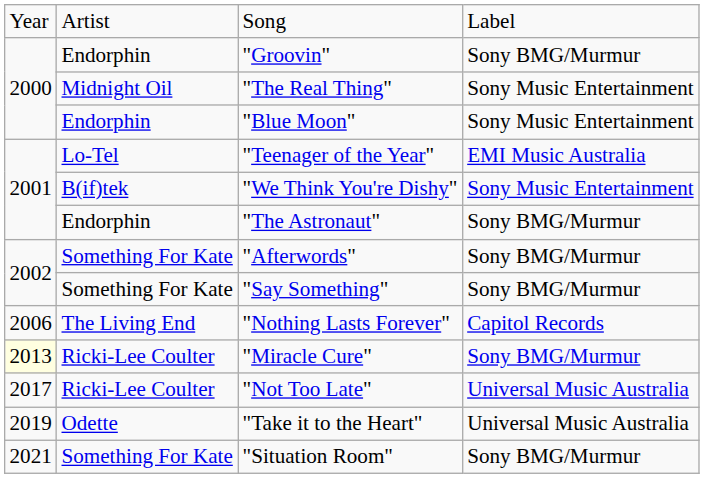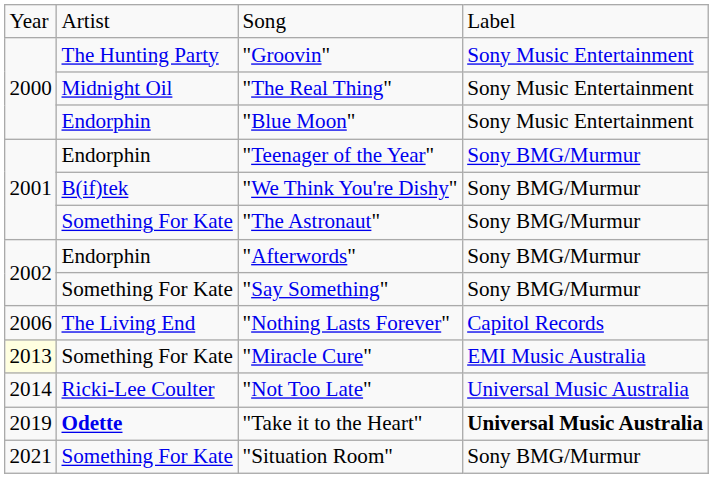 <table class="wikitable">
 <tr>
 <td>Year</td>
 <td>Artist</td>
 <td>Song</td>
 <td>Label</td>
 </tr>
 <tr>
 <td rowspan="3">2000</td>
-<td>Endorphin</td>
+<td><a href='#'>The Hunting Party</a></td>
 <td>"<a href='#'>Groovin</a>"</td>
-<td>Sony BMG/Murmur</td>
+<td><a href='#'>Sony Music Entertainment</a></td>
 </tr>
 <tr>
 <td><a href='#'>Midnight Oil</a></td>
 <td>"<a href='#'>The Real Thing</a>"</td>
 <td>Sony Music Entertainment</td>
 </tr>
 <tr>
 <td><a href='#'>Endorphin</a></td>
 <td>"<a href='#'>Blue Moon</a>"</td>
 <td>Sony Music Entertainment</td>
 </tr>
 <tr>
 <td rowspan="3">2001</td>
-<td><a href='#'>Lo-Tel</a></td>
+<td>Endorphin</td>
 <td>"<a href='#'>Teenager of the Year</a>"</td>
-<td><a href='#'>EMI Music Australia</a></td>
+<td><a href='#'>Sony BMG/Murmur</a></td>
 </tr>
 <tr>
 <td><a href='#'>B(if)tek</a></td>
 <td>"<a href='#'>We Think You're Dishy</a>"</td>
-<td><a href='#'>Sony Music Entertainment</a></td>
+<td>Sony BMG/Murmur</td>
 </tr>
 <tr>
-<td>Endorphin</td>
+<td><a href='#'>Something For Kate</a></td>
 <td>"<a href='#'>The Astronaut</a>"</td>
 <td>Sony BMG/Murmur</td>
 </tr>
 <tr>
 <td rowspan="2">2002</td>
-<td><a href='#'>Something For Kate</a></td>
+<td>Endorphin</td>
 <td>"<a href='#'>Afterwords</a>"</td>
 <td>Sony BMG/Murmur</td>
 </tr>
 <tr>
 <td>Something For Kate</td>
 <td>"<a href='#'>Say Something</a>"</td>
 <td>Sony BMG/Murmur</td>
 </tr>
 <tr>
 <td>2006</td>
 <td><a href='#'>The Living End</a></td>
 <td>"<a href='#'>Nothing Lasts Forever</a>"</td>
 <td><a href='#'>Capitol Records</a></td>
 </tr>
 <tr>
 <td style="background: lightyellow;">2013</td>
-<td><a href='#'>Ricki-Lee Coulter</a></td>
+<td>Something For Kate</td>
 <td>"<a href='#'>Miracle Cure</a>"</td>
-<td><a href='#'>Sony BMG/Murmur</a></td>
+<td><a href='#'>EMI Music Australia</a></td>
 </tr>
 <tr>
-<td>2017</td>
+<td>2014</td>
 <td><a href='#'>Ricki-Lee Coulter</a></td>
 <td>"<a href='#'>Not Too Late</a>"</td>
 <td><a href='#'>Universal Music Australia</a></td>
 </tr>
 <tr>
 <td>2019</td>
-<td><a href='#'>Odette</a></td>
+<td><strong><a href='#'>Odette</a></strong></td>
 <td>"Take it to the Heart"</td>
-<td>Universal Music Australia</td>
+<td><strong>Universal Music Australia</strong></td>
 </tr>
 <tr>
 <td>2021</td>
 <td><a href='#'>Something For Kate</a></td>
 <td>"Situation Room"</td>
 <td>Sony BMG/Murmur</td>
 </tr>
 </table>
